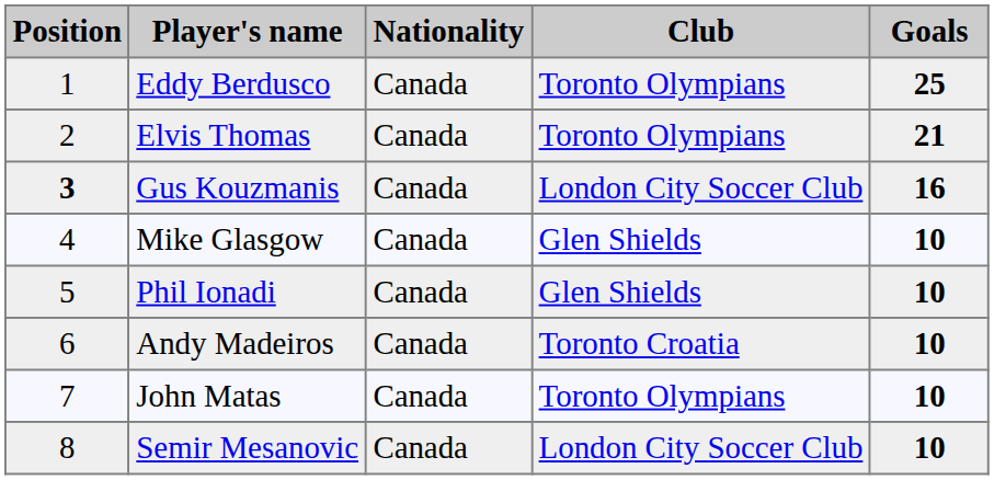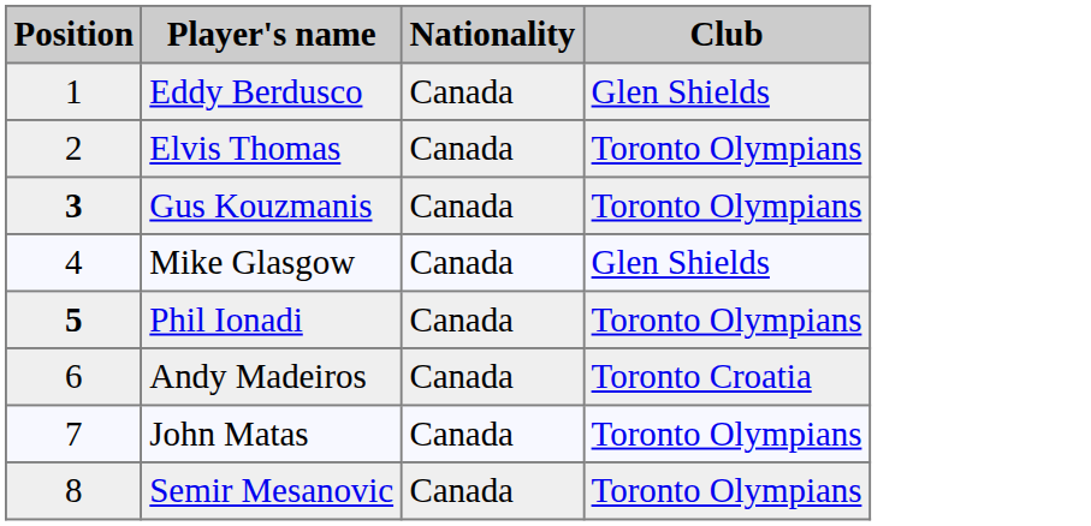 <table bgcolor="#f7f8ff" cellpadding="3" cellspacing="0" border="1" style="font-size: 95%; border: gray solid 1px; border-collapse: collapse;">
 <tr bgcolor="#CCCCCC">
 <th width="50px">Position</th>
 <th>Player's name</th>
 <th>Nationality</th>
 <th>Club</th>
-<th width="50px">Goals</th>
 </tr>
 <tr bgcolor="#EFEFEF" align="center">
 <td>1</td>
 <td align="left"><a href='#'>Eddy Berdusco</a></td>
 <td align="left">Canada</td>
-<td align="left"><a href='#'>Toronto Olympians</a></td>
-<td><strong>25</strong></td>
+<td align="left"><a href='#'>Glen Shields</a></td>
 </tr>
 <tr bgcolor="#EFEFEF" align="center">
 <td>2</td>
 <td align="left"><a href='#'>Elvis Thomas</a></td>
 <td align="left">Canada</td>
 <td align="left"><a href='#'>Toronto Olympians</a></td>
-<td><strong>21</strong></td>
 </tr>
 <tr bgcolor="#EFEFEF" align="center">
 <td><strong>3</strong></td>
 <td align="left"><a href='#'>Gus Kouzmanis</a></td>
 <td align="left">Canada</td>
-<td align="left"><a href='#'>London City Soccer Club</a></td>
-<td><strong>16</strong></td>
+<td align="left"><a href='#'>Toronto Olympians</a></td>
 </tr>
 <tr align="center">
 <td>4</td>
 <td align="left">Mike Glasgow</td>
 <td align="left">Canada</td>
 <td align="left"><a href='#'>Glen Shields</a></td>
-<td><strong>10</strong></td>
 </tr>
 <tr bgcolor="#EFEFEF" align="center">
-<td>5</td>
+<td><strong>5</strong></td>
 <td align="left"><a href='#'>Phil Ionadi</a></td>
 <td align="left">Canada</td>
-<td align="left"><a href='#'>Glen Shields</a></td>
-<td><strong>10</strong></td>
+<td align="left"><a href='#'>Toronto Olympians</a></td>
 </tr>
 <tr bgcolor="#EFEFEF"  align="center">
 <td>6</td>
 <td align="left">Andy Madeiros</td>
 <td align="left">Canada</td>
 <td align="left"><a href='#'>Toronto Croatia</a></td>
-<td><strong>10</strong></td>
 </tr>
 <tr align="center">
 <td>7</td>
 <td align="left">John Matas</td>
 <td align="left">Canada</td>
 <td align="left"><a href='#'>Toronto Olympians</a></td>
-<td><strong>10</strong></td>
 </tr>
 <tr bgcolor="#EFEFEF"  align="center">
 <td>8</td>
 <td align="left"><a href='#'>Semir Mesanovic</a></td>
 <td align="left">Canada</td>
-<td align="left"><a href='#'>London City Soccer Club</a></td>
-<td><strong>10</strong></td>
+<td align="left"><a href='#'>Toronto Olympians</a></td>
 </tr>
 </table>
